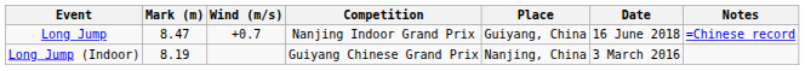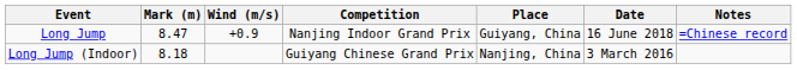 <table class=wikitable style="text-align: center">
 <tr>
 <th>Event</th>
 <th>Mark (m)</th>
 <th>Wind (m/s)</th>
 <th>Competition</th>
 <th>Place</th>
 <th>Date</th>
 <th>Notes</th>
 </tr>
 <tr>
 <td><a href='#'>Long Jump</a></td>
 <td>8.47</td>
-<td>+0.7</td>
+<td>+0.9</td>
 <td>Nanjing Indoor Grand Prix</td>
 <td>Guiyang, China</td>
 <td>16 June 2018</td>
 <td align=left><a href='#'>=Chinese record</a></td>
 </tr>
 <tr>
 <td><a href='#'>Long Jump</a> (Indoor)</td>
-<td>8.19</td>
+<td>8.18</td>
 <td></td>
 <td>Guiyang Chinese Grand Prix</td>
 <td>Nanjing, China</td>
 <td>3 March 2016</td>
 <td align=left></td>
 </tr>
 </table>
